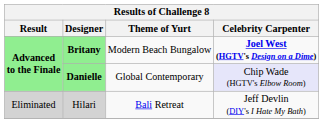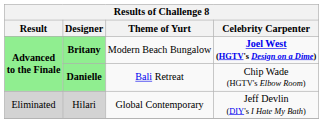 <table class="wikitable" style="text-align:center">
 <tr>
 <th colspan="4">Results of Challenge 8</th>
 </tr>
 <tr>
 <th>Result</th>
 <th>Designer</th>
 <th>Theme of Yurt</th>
 <th>Celebrity Carpenter</th>
 </tr>
 <tr>
 <td rowspan="2" bgcolor="lightgreen"><strong>Advanced<br>to the Finale</strong></td>
 <td bgcolor="lightgreen"><strong>Britany</strong></td>
 <td>Modern Beach Bungalow</td>
 <td><strong><a href='#'>Joel West</a><br><small>(<a href='#'>HGTV</a>'s <em><a href='#'>Design on a Dime</a></em>)</small></strong></td>
 </tr>
 <tr>
 <td bgcolor="lightgreen"><strong>Danielle</strong></td>
-<td>Global Contemporary</td>
-<td style="background: lavender;">Chip Wade<br><small>(HGTV's <em>Elbow Room</em>)</small></td>
+<td><a href='#'>Bali</a> Retreat</td>
+<td>Chip Wade<br><small>(HGTV's <em>Elbow Room</em>)</small></td>
 </tr>
 <tr>
 <td bgcolor="lightgrey">Eliminated</td>
 <td bgcolor="lightgrey">Hilari</td>
-<td><a href='#'>Bali</a> Retreat</td>
+<td>Global Contemporary</td>
 <td>Jeff Devlin<br><small>(<a href='#'>DIY</a>'s <em>I Hate My Bath</em>)</small></td>
 </tr>
 <tr>
 </tr>
 </table>
